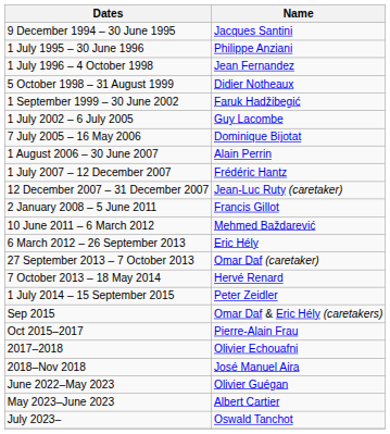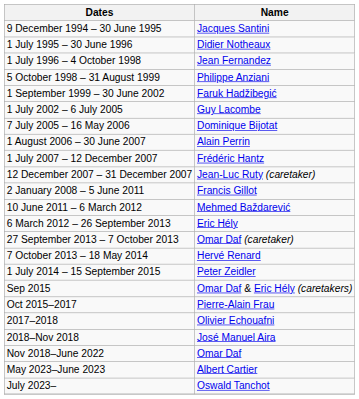 <table class="wikitable">
 <tr>
 <th>Dates</th>
 <th>Name</th>
 </tr>
 <tr>
 <td>9 December 1994 – 30 June 1995</td>
 <td><a href='#'>Jacques Santini</a></td>
 </tr>
 <tr>
 <td>1 July 1995 – 30 June 1996</td>
-<td><a href='#'>Philippe Anziani</a></td>
+<td><a href='#'>Didier Notheaux</a></td>
 </tr>
 <tr>
 <td>1 July 1996 – 4 October 1998</td>
 <td><a href='#'>Jean Fernandez</a></td>
 </tr>
 <tr>
 <td>5 October 1998 – 31 August 1999</td>
-<td><a href='#'>Didier Notheaux</a></td>
+<td><a href='#'>Philippe Anziani</a></td>
 </tr>
 <tr>
 <td>1 September 1999 – 30 June 2002</td>
 <td><a href='#'>Faruk Hadžibegić</a></td>
 </tr>
 <tr>
 <td>1 July 2002 – 6 July 2005</td>
 <td><a href='#'>Guy Lacombe</a></td>
 </tr>
 <tr>
 <td>7 July 2005 – 16 May 2006</td>
 <td><a href='#'>Dominique Bijotat</a></td>
 </tr>
 <tr>
 <td>1 August 2006 – 30 June 2007</td>
 <td><a href='#'>Alain Perrin</a></td>
 </tr>
 <tr>
 <td>1 July 2007 – 12 December 2007</td>
 <td><a href='#'>Frédéric Hantz</a></td>
 </tr>
 <tr>
 <td>12 December 2007 – 31 December 2007</td>
 <td><a href='#'>Jean-Luc Ruty</a> <em>(caretaker)</em></td>
 </tr>
 <tr>
 <td>2 January 2008 – 5 June 2011</td>
 <td><a href='#'>Francis Gillot</a></td>
 </tr>
 <tr>
 <td>10 June 2011 – 6 March 2012</td>
 <td><a href='#'>Mehmed Baždarević</a></td>
 </tr>
 <tr>
 <td>6 March 2012 – 26 September 2013</td>
 <td><a href='#'>Eric Hély</a></td>
 </tr>
 <tr>
 <td>27 September 2013 – 7 October 2013</td>
 <td><a href='#'>Omar Daf</a> <em>(caretaker)</em></td>
 </tr>
 <tr>
 <td>7 October 2013 – 18 May 2014</td>
 <td><a href='#'>Hervé Renard</a></td>
 </tr>
 <tr>
 <td>1 July 2014 – 15 September 2015</td>
 <td><a href='#'>Peter Zeidler</a></td>
 </tr>
 <tr>
 <td>Sep 2015</td>
 <td><a href='#'>Omar Daf</a> & <a href='#'>Eric Hély</a> <em>(caretakers)</em></td>
 </tr>
 <tr>
 <td>Oct 2015–2017</td>
 <td><a href='#'>Pierre-Alain Frau</a></td>
 </tr>
 <tr>
 <td>2017–2018</td>
 <td><a href='#'>Olivier Echouafni</a></td>
 </tr>
 <tr>
 <td>2018–Nov 2018</td>
 <td><a href='#'>José Manuel Aira</a></td>
 </tr>
 <tr>
-<td>June 2022–May 2023</td>
-<td><a href='#'>Olivier Guégan</a></td>
+<td>Nov 2018–June 2022</td>
+<td><a href='#'>Omar Daf</a></td>
 </tr>
 <tr>
 <td>May 2023–June 2023</td>
 <td><a href='#'>Albert Cartier</a></td>
 </tr>
 <tr>
 <td>July 2023–</td>
 <td><a href='#'>Oswald Tanchot</a></td>
 </tr>
 <tr>
 </tr>
 </table>
